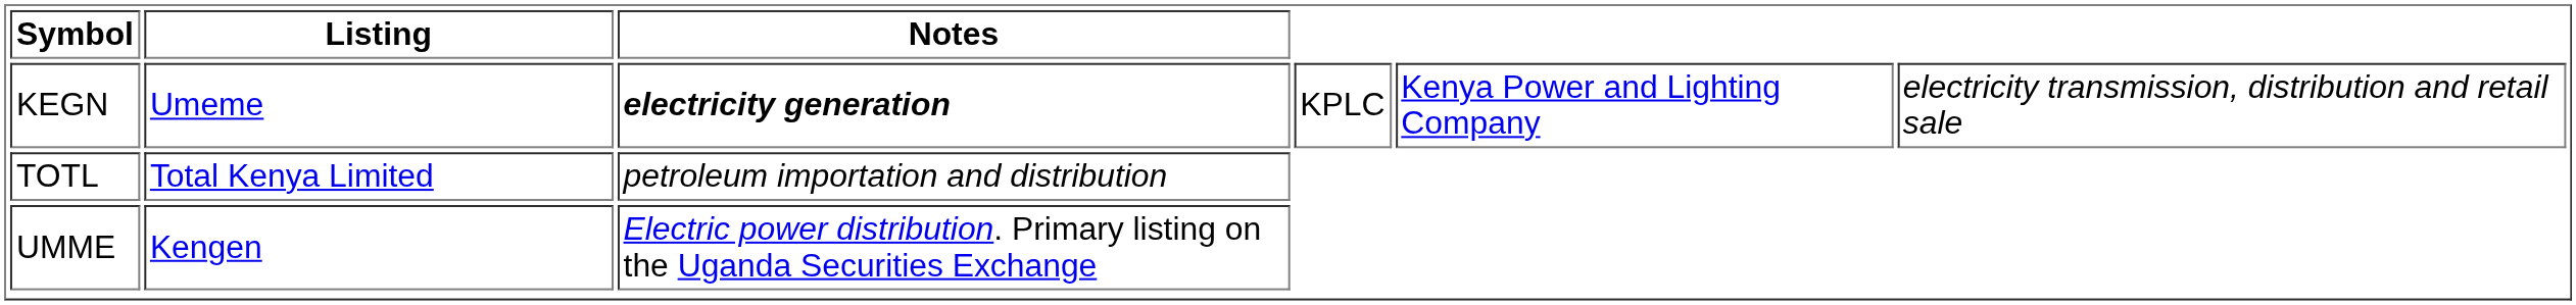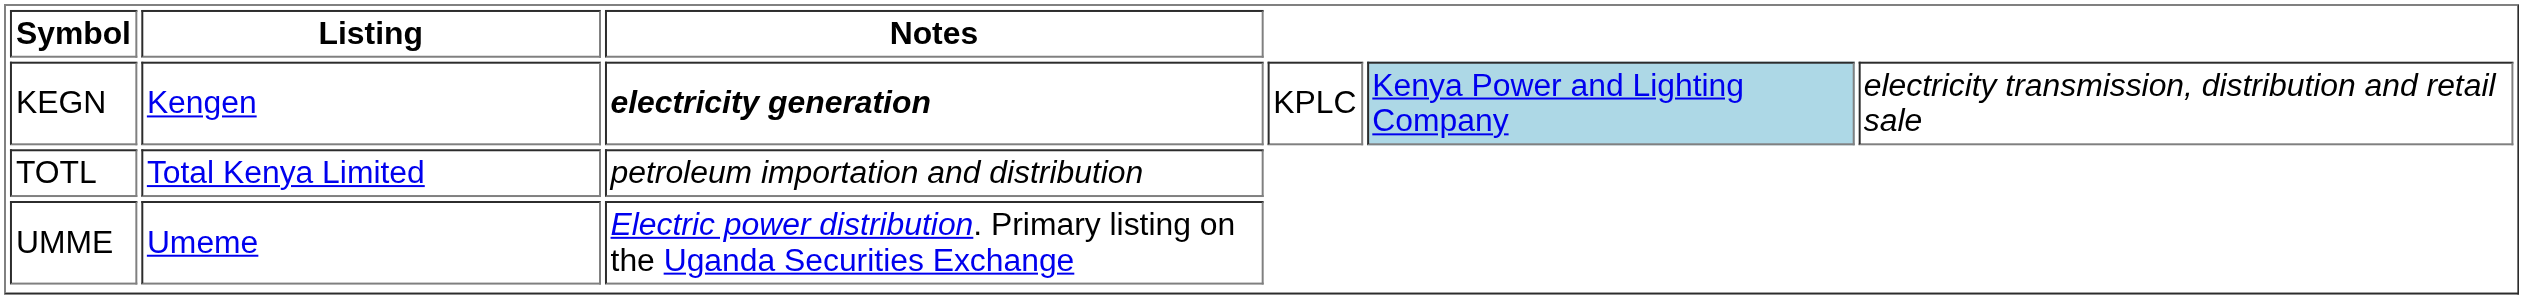 <table border="1" cellpadding="2">
 <tr>
 <th width="50">Symbol</th>
 <th width="225">Listing</th>
 <th width="325">Notes</th>
 </tr>
 <tr>
 <td>KEGN</td>
-<td><a href='#'>Umeme</a></td>
+<td><a href='#'>Kengen</a></td>
 <td><strong><em>electricity generation</em></strong></td>
 <td>KPLC</td>
-<td><a href='#'>Kenya Power and Lighting Company</a></td>
+<td style="background: lightblue;"><a href='#'>Kenya Power and Lighting Company</a></td>
 <td><em>electricity transmission, distribution and retail sale</em></td>
 </tr>
 <tr>
 <td>TOTL</td>
 <td><a href='#'>Total Kenya Limited</a></td>
 <td><em>petroleum importation and distribution</em></td>
 </tr>
 <tr>
 <td>UMME</td>
-<td><a href='#'>Kengen</a></td>
+<td><a href='#'>Umeme</a></td>
 <td><em><a href='#'>Electric power distribution</a></em>. Primary listing on the <a href='#'>Uganda Securities Exchange</a></td>
 </tr>
 <tr>
 </tr>
 </table>
